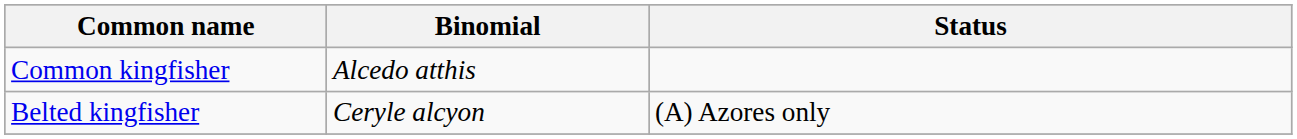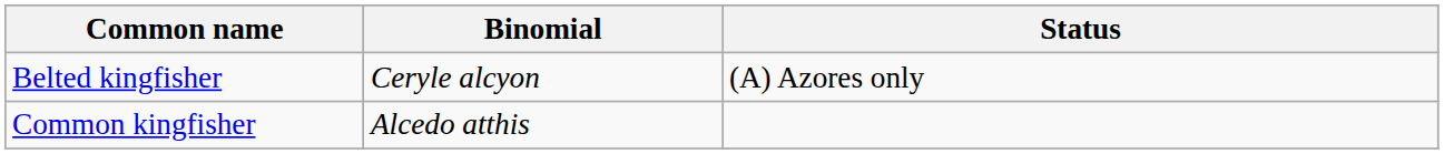 <table width=60% class="wikitable">
 <tr>
 <th width=15%>Common name</th>
 <th width=15%>Binomial</th>
 <th width=30%>Status</th>
 </tr>
 <tr>
+<td><a href='#'>Belted kingfisher</a></td>
+<td><em>Ceryle alcyon</em></td>
+<td>(A) Azores only</td>
+</tr>
+<tr>
 <td><a href='#'>Common kingfisher</a></td>
 <td><em>Alcedo atthis</em></td>
 <td></td>
 </tr>
-<tr>
-<td><a href='#'>Belted kingfisher</a></td>
-<td><em>Ceryle alcyon</em></td>
-<td>(A) Azores only</td>
-</tr>
 </table>
